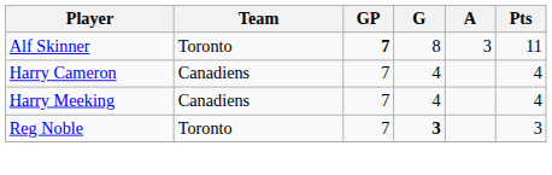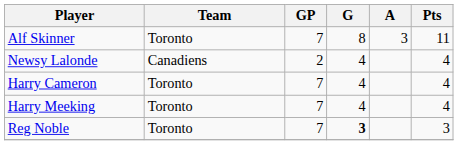 <table class="wikitable">
 <tr>
 <th width="150">Player</th>
 <th width="150">Team</th>
 <th width="40">GP</th>
 <th width="40">G</th>
 <th width="40">A</th>
 <th width="40">Pts</th>
 </tr>
 <tr align=right>
 <td align=left><a href='#'>Alf Skinner</a></td>
 <td align=left>Toronto</td>
-<td><strong>7</strong></td>
+<td>7</td>
 <td>8</td>
 <td>3</td>
 <td>11</td>
 </tr>
 <tr align=right>
+<td align=left><a href='#'>Newsy Lalonde</a></td>
+<td align=left>Canadiens</td>
+<td>2</td>
+<td>4</td>
+<td></td>
+<td>4</td>
+</tr>
+<tr align=right>
 <td align=left><a href='#'>Harry Cameron</a></td>
-<td align=left>Canadiens</td>
+<td align=left>Toronto</td>
 <td>7</td>
 <td>4</td>
 <td></td>
 <td>4</td>
 </tr>
 <tr align=right>
 <td align=left><a href='#'>Harry Meeking</a></td>
-<td align=left>Canadiens</td>
+<td align=left>Toronto</td>
 <td>7</td>
 <td>4</td>
 <td></td>
 <td>4</td>
 </tr>
 <tr align=right>
 <td align=left><a href='#'>Reg Noble</a></td>
 <td align=left>Toronto</td>
 <td>7</td>
 <td><strong>3</strong></td>
 <td></td>
 <td>3</td>
 </tr>
 <tr>
 </tr>
 </table>
